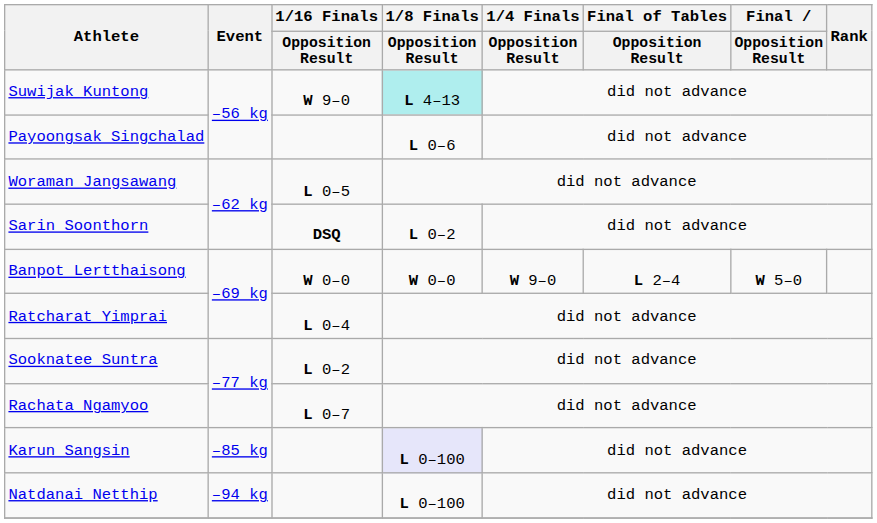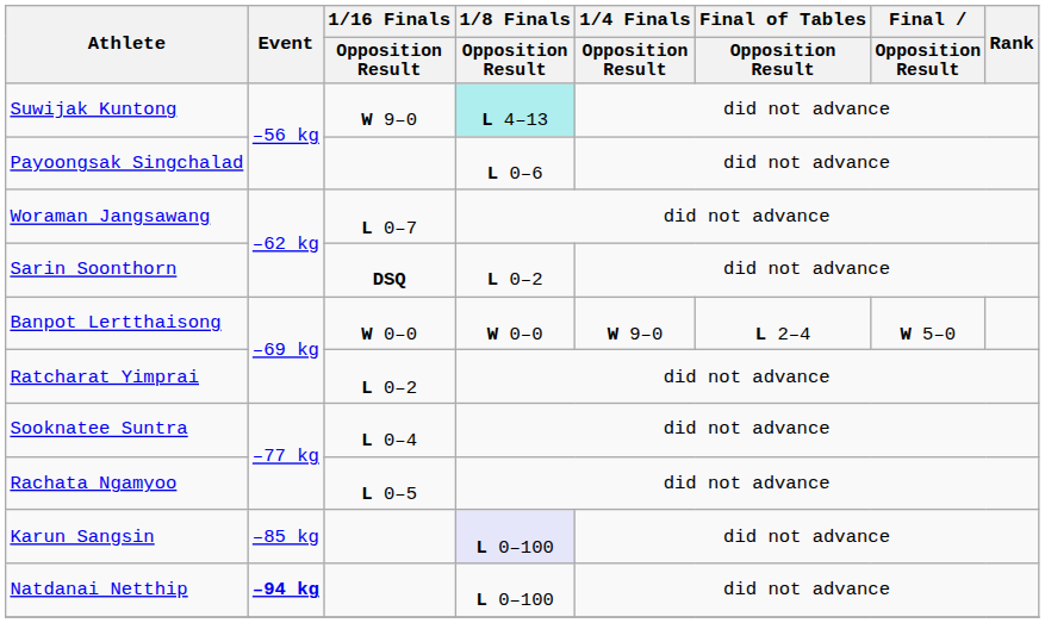 <table class=wikitable style="text-align:center; font-size:90%">
 <tr>
 <th rowspan="2">Athlete</th>
 <th rowspan="2">Event</th>
 <th>1/16 Finals</th>
 <th>1/8 Finals</th>
 <th>1/4 Finals</th>
 <th>Final of Tables</th>
 <th>Final / </th>
 <th rowspan=2>Rank</th>
 </tr>
 <tr style="font-size:95%">
 <th>Opposition<br>Result</th>
 <th>Opposition<br>Result</th>
 <th>Opposition<br>Result</th>
 <th>Opposition<br>Result</th>
 <th>Opposition<br>Result</th>
 </tr>
 <tr>
 <td align=left><a href='#'>Suwijak Kuntong</a></td>
 <td rowspan=2><a href='#'>–56 kg</a></td>
 <td style="text-align:center;"> <br> <strong>W</strong> 9–0</td>
 <td style="background: paleturquoise; text-align:center;"> <br> <strong>L</strong> 4–13</td>
 <td colspan=5>did not advance</td>
 </tr>
 <tr>
 <td align=left><a href='#'>Payoongsak Singchalad</a></td>
 <td></td>
 <td style="text-align:center;"> <br> <strong>L</strong> 0–6</td>
 <td colspan=4>did not advance</td>
 </tr>
 <tr>
 <td align=left><a href='#'>Woraman Jangsawang</a></td>
 <td rowspan=2><a href='#'>–62 kg</a></td>
-<td align="center"> <br> <strong>L</strong> 0–5</td>
+<td align="center"> <br> <strong>L</strong> 0–7</td>
 <td colspan=5>did not advance</td>
 </tr>
 <tr>
 <td align=left><a href='#'>Sarin Soonthorn</a></td>
 <td align="center"> <br> <strong>DSQ</strong></td>
 <td align="center"> <br> <strong>L</strong> 0–2</td>
 <td colspan=4>did not advance</td>
 </tr>
 <tr>
 <td align=left><a href='#'>Banpot Lertthaisong</a></td>
 <td rowspan=2><a href='#'>–69 kg</a></td>
 <td style="text-align:center;"> <br> <strong>W</strong> 0–0</td>
 <td style="text-align:center;"> <br> <strong>W</strong> 0–0</td>
 <td> <br> <strong>W</strong> 9–0</td>
 <td> <br> <strong>L</strong> 2–4</td>
 <td> <br> <strong>W</strong> 5–0</td>
 <td></td>
 </tr>
 <tr>
 <td align=left><a href='#'>Ratcharat Yimprai</a></td>
-<td align="center"> <br> <strong>L</strong> 0–4</td>
+<td align="center"> <br> <strong>L</strong> 0–2</td>
 <td colspan=5>did not advance</td>
 </tr>
 <tr>
 <td align=left><a href='#'>Sooknatee Suntra</a></td>
 <td rowspan=2><a href='#'>–77 kg</a></td>
-<td align="center"> <br> <strong>L</strong> 0–2</td>
+<td align="center"> <br> <strong>L</strong> 0–4</td>
 <td colspan=5>did not advance</td>
 </tr>
 <tr>
 <td align=left><a href='#'>Rachata Ngamyoo</a></td>
-<td align="center"> <br> <strong>L</strong> 0–7</td>
+<td align="center"> <br> <strong>L</strong> 0–5</td>
 <td colspan=5>did not advance</td>
 </tr>
 <tr>
 <td align=left><a href='#'>Karun Sangsin</a></td>
 <td><a href='#'>–85 kg</a></td>
 <td></td>
 <td align="center" style="background: lavender;"> <br> <strong>L</strong> 0–100</td>
 <td colspan=5>did not advance</td>
 </tr>
 <tr>
 <td align=left><a href='#'>Natdanai Netthip</a></td>
-<td><a href='#'>–94 kg</a></td>
+<td><strong><a href='#'>–94 kg</a></strong></td>
 <td></td>
 <td align="center"> <br> <strong>L</strong> 0–100</td>
 <td colspan=5>did not advance</td>
 </tr>
 <tr>
 </tr>
 </table>
